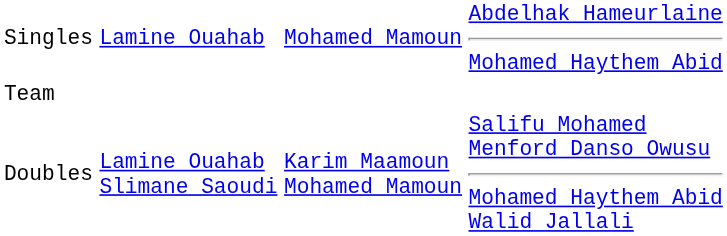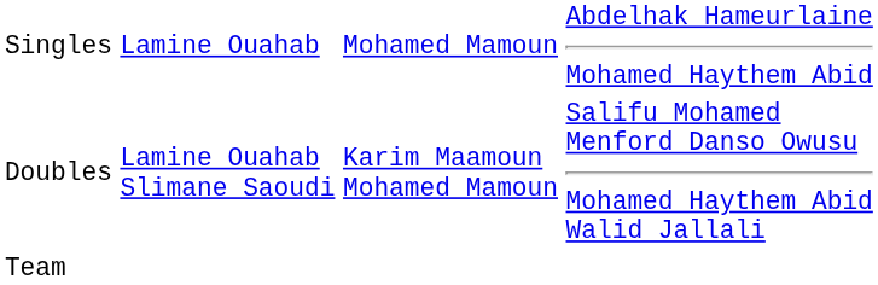 <table>
 <tr>
 <td>Singles</td>
 <td><a href='#'>Lamine Ouahab</a> <br> </td>
 <td><a href='#'>Mohamed Mamoun</a> <br> </td>
 <td><a href='#'>Abdelhak Hameurlaine</a>  <br>  <hr> <a href='#'>Mohamed Haythem Abid</a>  <br> </td>
 </tr>
 <tr>
+<td>Doubles</td>
+<td><a href='#'>Lamine Ouahab</a> <br> <a href='#'>Slimane Saoudi</a> <br> </td>
+<td><a href='#'>Karim Maamoun</a> <br> <a href='#'>Mohamed Mamoun</a> <br> </td>
+<td><a href='#'>Salifu Mohamed</a><br> <a href='#'>Menford Danso Owusu</a> <br>  <hr> <a href='#'>Mohamed Haythem Abid</a><br> <a href='#'>Walid Jallali</a> <br> </td>
+</tr>
+<tr>
 <td>Team</td>
 <td></td>
 <td></td>
 <td></td>
 </tr>
-<tr>
-<td>Doubles</td>
-<td><a href='#'>Lamine Ouahab</a> <br> <a href='#'>Slimane Saoudi</a> <br> </td>
-<td><a href='#'>Karim Maamoun</a> <br> <a href='#'>Mohamed Mamoun</a> <br> </td>
-<td><a href='#'>Salifu Mohamed</a><br> <a href='#'>Menford Danso Owusu</a> <br>  <hr> <a href='#'>Mohamed Haythem Abid</a><br> <a href='#'>Walid Jallali</a> <br> </td>
-</tr>
 </table>
